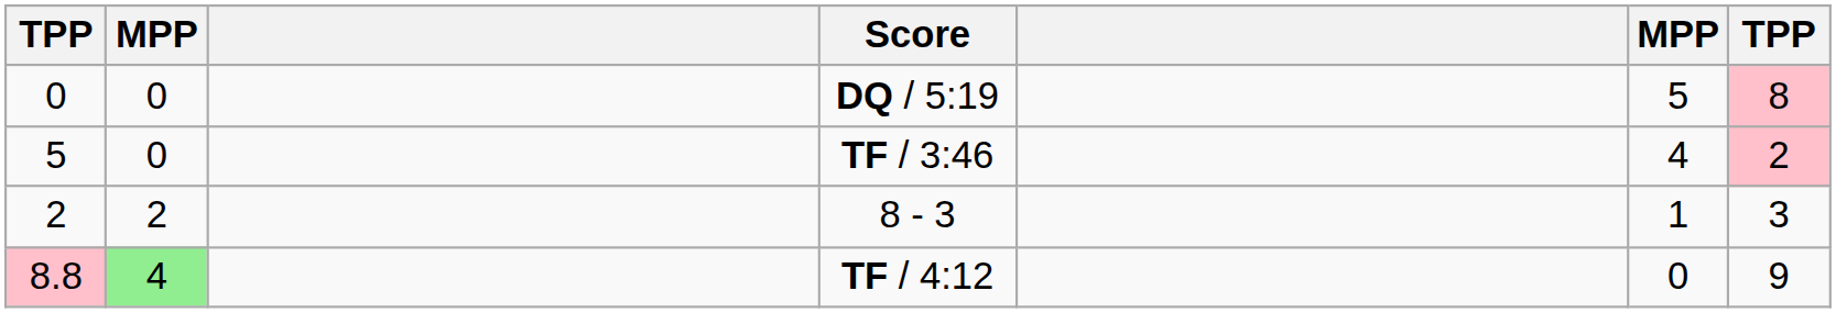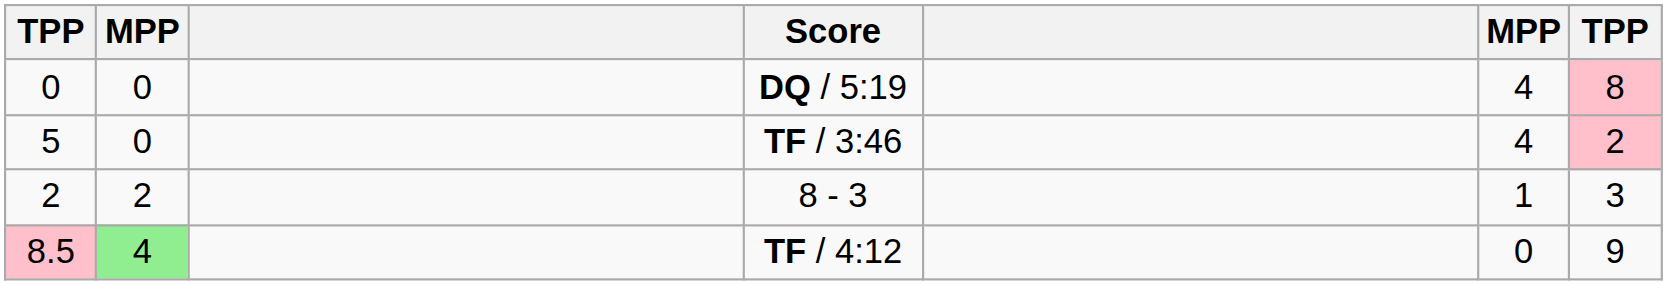 <table class="wikitable" style="text-align: center;" |>
 <tr>
 <th width="35">TPP</th>
 <th width="35">MPP</th>
 <th width="250"></th>
 <th width="75">Score</th>
 <th width="250"></th>
 <th width="35">MPP</th>
 <th width="35">TPP</th>
 </tr>
 <tr>
 <td>0</td>
 <td>0</td>
 <td style="text-align:left;"><strong></strong></td>
 <td><strong>DQ</strong> / 5:19</td>
 <td style="text-align:left;"></td>
-<td>5</td>
+<td>4</td>
 <td bgcolor=pink>8</td>
 </tr>
 <tr>
 <td>5</td>
 <td>0</td>
 <td style="text-align:left;"><strong></strong></td>
 <td><strong>TF</strong> / 3:46</td>
 <td style="text-align:left;"></td>
 <td>4</td>
 <td bgcolor=pink>2</td>
 </tr>
 <tr>
 <td>2</td>
 <td>2</td>
 <td style="text-align:left;"><strong></strong></td>
 <td>8 - 3</td>
 <td style="text-align:left;"></td>
 <td>1</td>
 <td>3</td>
 </tr>
 <tr>
-<td bgcolor=pink>8.8</td>
+<td bgcolor=pink>8.5</td>
 <td style="background: lightgreen;">4</td>
 <td style="text-align:left;"></td>
 <td><strong>TF</strong> / 4:12</td>
 <td style="text-align:left;"><strong></strong></td>
 <td>0</td>
 <td>9</td>
 </tr>
 </table>
